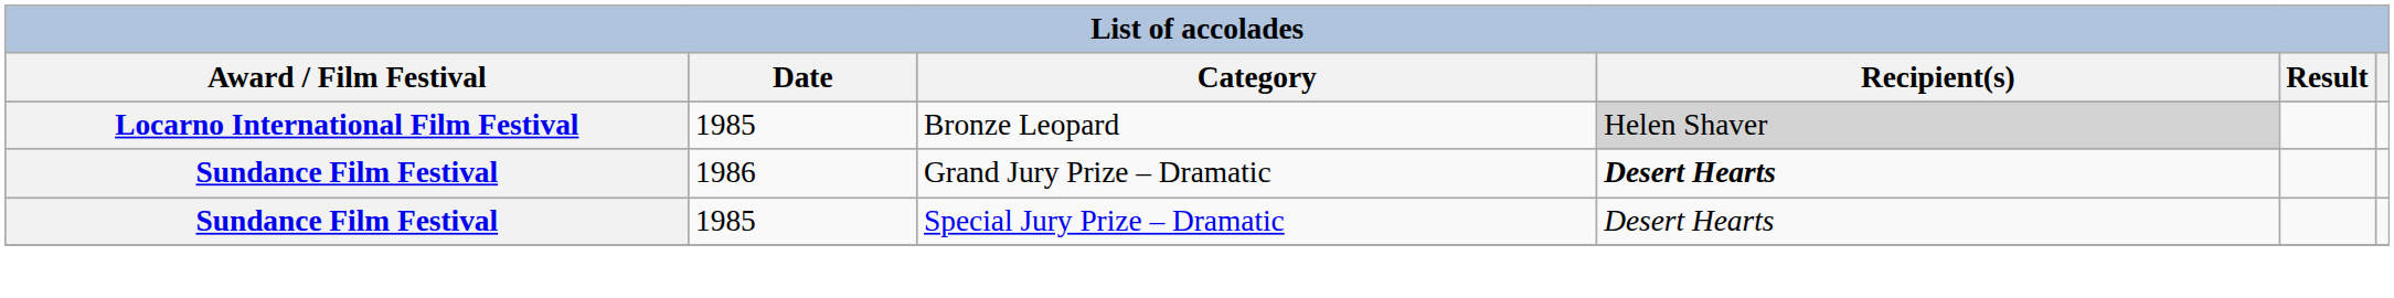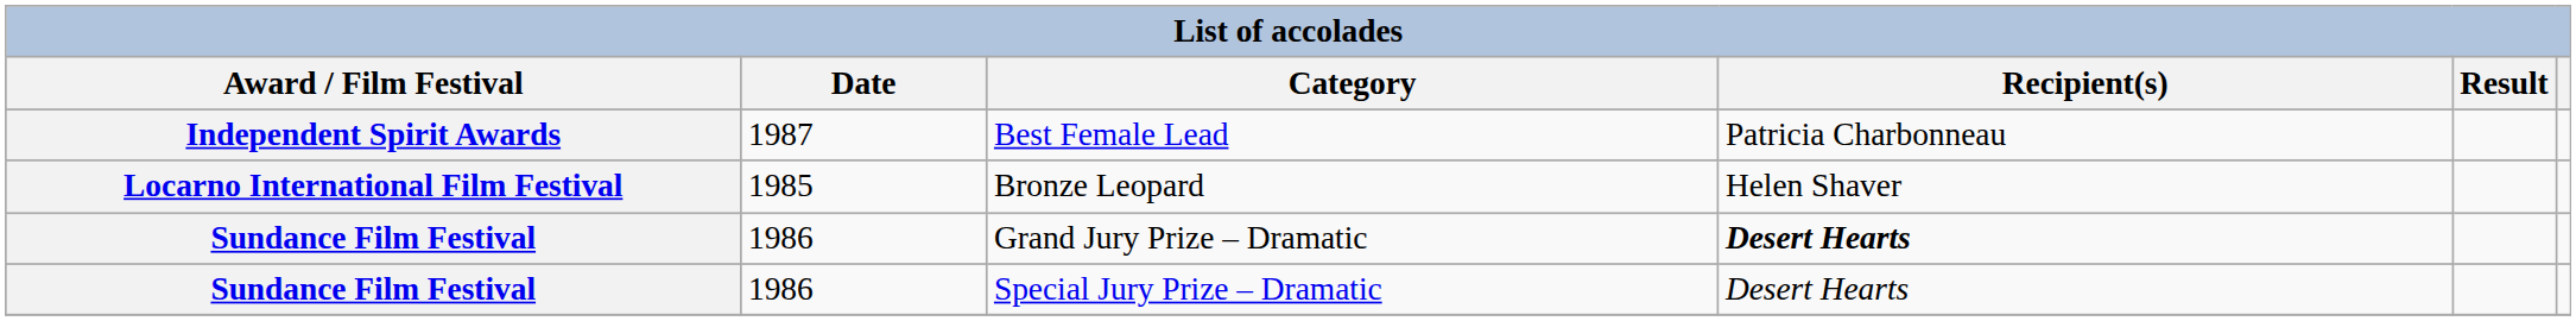 <table class="wikitable plainrowheaders sortable" width="100%">
 <tr>
 <th colspan=6 style="background:#B0C4DE;">List of accolades</th>
 </tr>
 <tr style="background:#ccc; text-align:center;">
 <th scope="col" width="30%">Award / Film Festival</th>
 <th scope="col" width="10%">Date</th>
 <th scope="col" width="30%">Category</th>
 <th scope="col" width="30%">Recipient(s)</th>
 <th scope="col" width="8%">Result</th>
 <th scope="col" class="unsortable"></th>
 </tr>
 <tr>
+<th scope="row"><a href='#'>Independent Spirit Awards</a></th>
+<td>1987</td>
+<td><a href='#'>Best Female Lead</a></td>
+<td>Patricia Charbonneau</td>
+<td></td>
+<td rowspan=1 style="text-align:center;"></td>
+</tr>
+<tr>
 <th scope="row"><a href='#'>Locarno International Film Festival</a></th>
 <td>1985</td>
 <td>Bronze Leopard</td>
-<td style="background: lightgrey;">Helen Shaver</td>
+<td>Helen Shaver</td>
 <td></td>
 <td rowspan=1 style="text-align:center;"></td>
 </tr>
 <tr>
 <th scope="row"><a href='#'>Sundance Film Festival</a></th>
 <td>1986</td>
 <td>Grand Jury Prize – Dramatic</td>
 <td><strong><em>Desert Hearts</em></strong></td>
 <td></td>
 <td rowspan=1 style="text-align:center;"></td>
 </tr>
 <tr>
 <th scope="row"><a href='#'>Sundance Film Festival</a></th>
-<td>1985</td>
+<td>1986</td>
 <td><a href='#'>Special Jury Prize – Dramatic</a></td>
 <td><em>Desert Hearts</em></td>
 <td></td>
 <td rowspan=1 style="text-align:center;"></td>
 </tr>
 <tr>
 </tr>
 </table>
